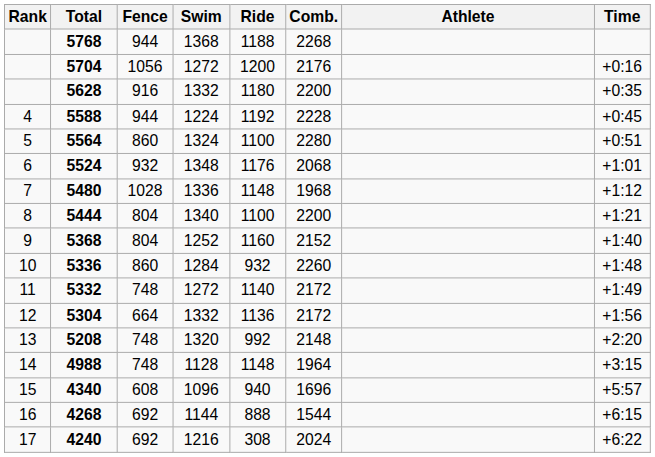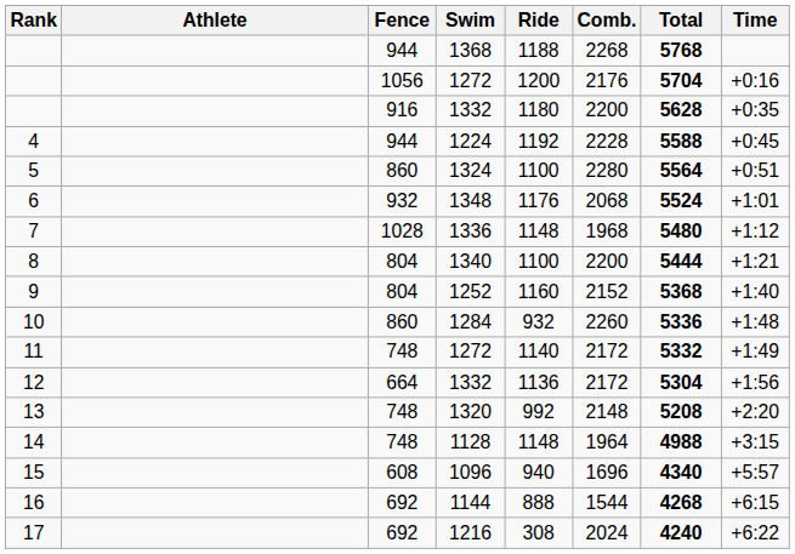 <table class=wikitable style="text-align:center">
 <tr>
 <th width=40>Rank</th>
-<th width=60>Total</th>
+<th width=250>Athlete</th>
 <th width=50>Fence</th>
 <th width=50>Swim</th>
 <th width=50>Ride</th>
 <th width=50>Comb.</th>
-<th width=250>Athlete</th>
+<th width=60>Total</th>
 <th width=50>Time</th>
 </tr>
 <tr>
 <td></td>
-<td><strong>5768</strong></td>
+<td align=left></td>
 <td>944</td>
 <td>1368</td>
 <td>1188</td>
 <td>2268</td>
-<td align=left></td>
+<td><strong>5768</strong></td>
 <td></td>
 </tr>
 <tr>
 <td></td>
-<td><strong>5704</strong></td>
+<td align=left></td>
 <td>1056</td>
 <td>1272</td>
 <td>1200</td>
 <td>2176</td>
-<td align=left></td>
+<td><strong>5704</strong></td>
 <td>+0:16</td>
 </tr>
 <tr>
 <td></td>
-<td><strong>5628</strong></td>
+<td align=left></td>
 <td>916</td>
 <td>1332</td>
 <td>1180</td>
 <td>2200</td>
-<td align=left></td>
+<td><strong>5628</strong></td>
 <td>+0:35</td>
 </tr>
 <tr>
 <td>4</td>
-<td><strong>5588</strong></td>
+<td align=left></td>
 <td>944</td>
 <td>1224</td>
 <td>1192</td>
 <td>2228</td>
-<td align=left></td>
+<td><strong>5588</strong></td>
 <td>+0:45</td>
 </tr>
 <tr>
 <td>5</td>
-<td><strong>5564</strong></td>
+<td align=left></td>
 <td>860</td>
 <td>1324</td>
 <td>1100</td>
 <td>2280</td>
-<td align=left></td>
+<td><strong>5564</strong></td>
 <td>+0:51</td>
 </tr>
 <tr>
 <td>6</td>
-<td><strong>5524</strong></td>
+<td align=left></td>
 <td>932</td>
 <td>1348</td>
 <td>1176</td>
 <td>2068</td>
-<td align=left></td>
+<td><strong>5524</strong></td>
 <td>+1:01</td>
 </tr>
 <tr>
 <td>7</td>
-<td><strong>5480</strong></td>
+<td align=left></td>
 <td>1028</td>
 <td>1336</td>
 <td>1148</td>
 <td>1968</td>
-<td align=left></td>
+<td><strong>5480</strong></td>
 <td>+1:12</td>
 </tr>
 <tr>
 <td>8</td>
-<td><strong>5444</strong></td>
+<td align=left></td>
 <td>804</td>
 <td>1340</td>
 <td>1100</td>
 <td>2200</td>
-<td align=left></td>
+<td><strong>5444</strong></td>
 <td>+1:21</td>
 </tr>
 <tr>
 <td>9</td>
-<td><strong>5368</strong></td>
+<td align=left></td>
 <td>804</td>
 <td>1252</td>
 <td>1160</td>
 <td>2152</td>
-<td align=left></td>
+<td><strong>5368</strong></td>
 <td>+1:40</td>
 </tr>
 <tr>
 <td>10</td>
-<td><strong>5336</strong></td>
+<td align=left></td>
 <td>860</td>
 <td>1284</td>
 <td>932</td>
 <td>2260</td>
-<td align=left></td>
+<td><strong>5336</strong></td>
 <td>+1:48</td>
 </tr>
 <tr>
 <td>11</td>
-<td><strong>5332</strong></td>
+<td align=left></td>
 <td>748</td>
 <td>1272</td>
 <td>1140</td>
 <td>2172</td>
-<td align=left></td>
+<td><strong>5332</strong></td>
 <td>+1:49</td>
 </tr>
 <tr>
 <td>12</td>
-<td><strong>5304</strong></td>
+<td align=left></td>
 <td>664</td>
 <td>1332</td>
 <td>1136</td>
 <td>2172</td>
-<td align=left></td>
+<td><strong>5304</strong></td>
 <td>+1:56</td>
 </tr>
 <tr>
 <td>13</td>
-<td><strong>5208</strong></td>
+<td align=left></td>
 <td>748</td>
 <td>1320</td>
 <td>992</td>
 <td>2148</td>
-<td align=left></td>
+<td><strong>5208</strong></td>
 <td>+2:20</td>
 </tr>
 <tr>
 <td>14</td>
-<td><strong>4988</strong></td>
+<td align=left></td>
 <td>748</td>
 <td>1128</td>
 <td>1148</td>
 <td>1964</td>
-<td align=left></td>
+<td><strong>4988</strong></td>
 <td>+3:15</td>
 </tr>
 <tr>
 <td>15</td>
-<td><strong>4340</strong></td>
+<td align=left></td>
 <td>608</td>
 <td>1096</td>
 <td>940</td>
 <td>1696</td>
-<td align=left></td>
+<td><strong>4340</strong></td>
 <td>+5:57</td>
 </tr>
 <tr>
 <td>16</td>
-<td><strong>4268</strong></td>
+<td align=left></td>
 <td>692</td>
 <td>1144</td>
 <td>888</td>
 <td>1544</td>
-<td align=left></td>
+<td><strong>4268</strong></td>
 <td>+6:15</td>
 </tr>
 <tr>
 <td>17</td>
-<td><strong>4240</strong></td>
+<td align=left></td>
 <td>692</td>
 <td>1216</td>
 <td>308</td>
 <td>2024</td>
-<td align=left></td>
+<td><strong>4240</strong></td>
 <td>+6:22</td>
 </tr>
 </table>
